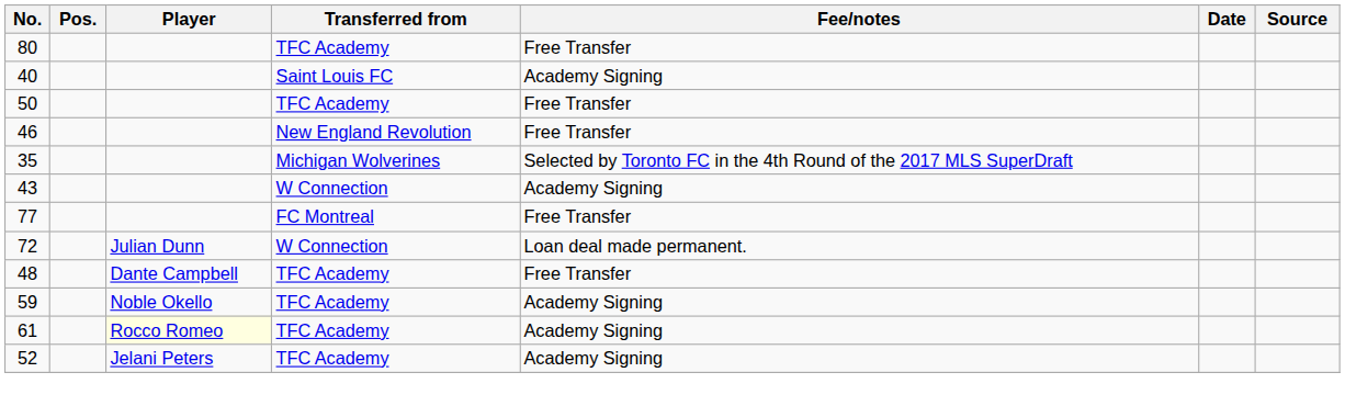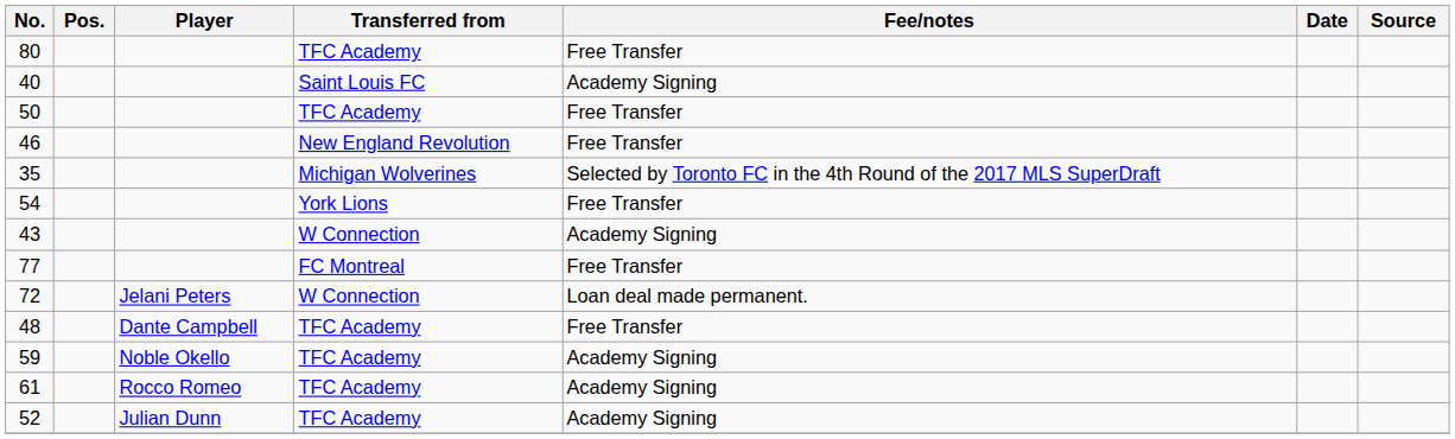 <table class="wikitable sortable" style="width:90%; text-align:center; font-size:95%; text-align:left;">
 <tr>
 <th><strong>No.</strong></th>
 <th><strong>Pos.</strong></th>
 <th><strong>Player</strong></th>
 <th><strong>Transferred from</strong></th>
 <th><strong>Fee/notes</strong></th>
 <th><strong>Date</strong></th>
 <th><strong>Source</strong></th>
 </tr>
 <tr>
 <td align=center>80</td>
 <td align=center></td>
 <td></td>
 <td> <a href='#'>TFC Academy</a></td>
 <td>Free Transfer</td>
 <td></td>
 <td></td>
 </tr>
 <tr>
 <td align=center>40</td>
 <td align=center></td>
 <td></td>
 <td> <a href='#'>Saint Louis FC</a></td>
 <td>Academy Signing</td>
 <td></td>
 <td></td>
 </tr>
 <tr>
 <td align=center>50</td>
 <td align=center></td>
 <td></td>
 <td> <a href='#'>TFC Academy</a></td>
 <td>Free Transfer</td>
 <td></td>
 <td></td>
 </tr>
 <tr>
 <td align=center>46</td>
 <td align=center></td>
 <td></td>
 <td> <a href='#'>New England Revolution</a></td>
 <td>Free Transfer</td>
 <td></td>
 <td></td>
 </tr>
 <tr>
 <td align=center>35</td>
 <td align=center></td>
 <td></td>
 <td> <a href='#'>Michigan Wolverines</a></td>
 <td>Selected by <a href='#'>Toronto FC</a> in the 4th Round of the <a href='#'>2017 MLS SuperDraft</a></td>
 <td></td>
 <td></td>
 </tr>
 <tr>
+<td align=center>54</td>
+<td align=center></td>
+<td></td>
+<td> <a href='#'>York Lions</a></td>
+<td>Free Transfer</td>
+<td></td>
+<td></td>
+</tr>
+<tr>
 <td align=center>43</td>
 <td align=center></td>
 <td></td>
 <td> <a href='#'>W Connection</a></td>
 <td>Academy Signing</td>
 <td></td>
 <td></td>
 </tr>
 <tr>
 <td align=center>77</td>
 <td align=center></td>
 <td></td>
 <td> <a href='#'>FC Montreal</a></td>
 <td>Free Transfer</td>
 <td></td>
 <td></td>
 </tr>
 <tr>
 <td align=center>72</td>
 <td align=center></td>
-<td align=Dunn, Julian> <a href='#'>Julian Dunn</a></td>
+<td align=Peters, Jelani> <a href='#'>Jelani Peters</a></td>
 <td> <a href='#'>W Connection</a></td>
 <td>Loan deal made permanent.</td>
 <td></td>
 <td></td>
 </tr>
 <tr>
 <td align=center>48</td>
 <td align=center></td>
 <td align=Campbell, Dante> <a href='#'>Dante Campbell</a></td>
 <td> <a href='#'>TFC Academy</a></td>
 <td>Free Transfer</td>
 <td></td>
 <td></td>
 </tr>
 <tr>
 <td align=center>59</td>
 <td align=center></td>
 <td align=Okello, Noble> <a href='#'>Noble Okello</a></td>
 <td> <a href='#'>TFC Academy</a></td>
 <td>Academy Signing</td>
 <td></td>
 <td></td>
 </tr>
 <tr>
 <td align=center>61</td>
 <td align=center></td>
-<td align=Romeo, Rocco style="background: lightyellow;"> <a href='#'>Rocco Romeo</a></td>
+<td align=Romeo, Rocco> <a href='#'>Rocco Romeo</a></td>
 <td> <a href='#'>TFC Academy</a></td>
 <td>Academy Signing</td>
 <td></td>
 <td></td>
 </tr>
 <tr>
 <td align=center>52</td>
 <td align=center></td>
-<td align=Peters, Jelani> <a href='#'>Jelani Peters</a></td>
+<td align=Dunn, Julian> <a href='#'>Julian Dunn</a></td>
 <td> <a href='#'>TFC Academy</a></td>
 <td>Academy Signing</td>
 <td></td>
 <td></td>
 </tr>
 <tr>
 </tr>
 </table>
